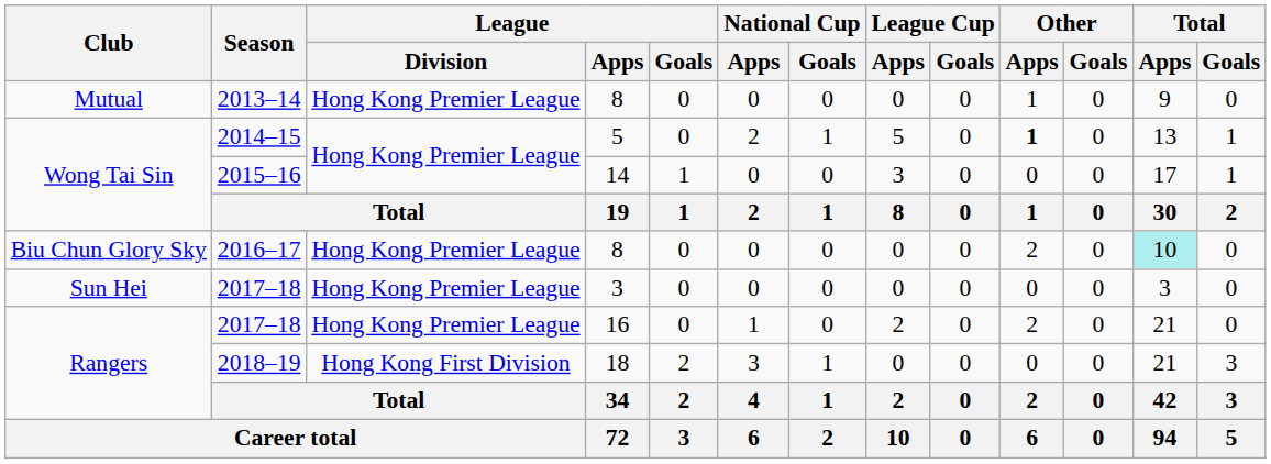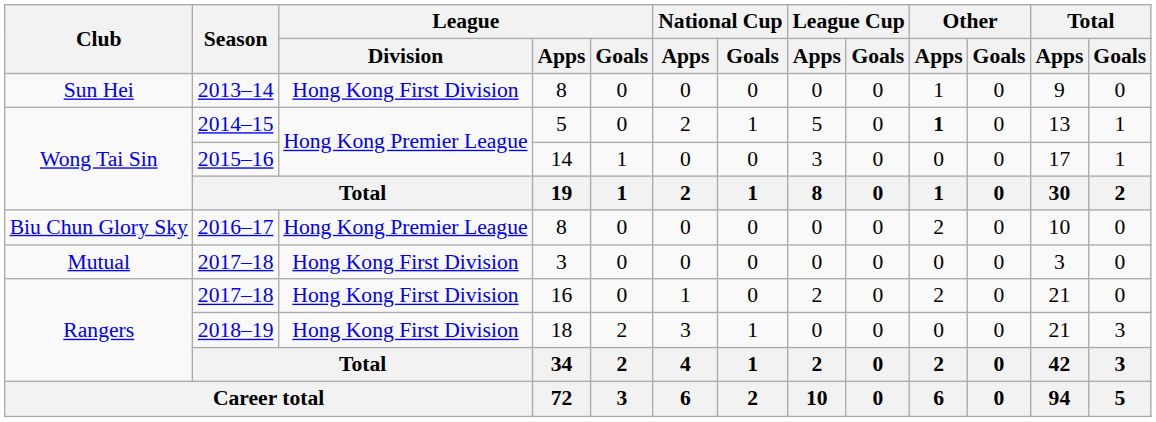 <table class="wikitable" style="text-align: center">
 <tr>
 <th rowspan="2">Club</th>
 <th rowspan="2">Season</th>
 <th colspan="3">League</th>
 <th colspan="2">National Cup</th>
 <th colspan="2">League Cup</th>
 <th colspan="2">Other</th>
 <th colspan="2">Total</th>
 </tr>
 <tr>
 <th>Division</th>
 <th>Apps</th>
 <th>Goals</th>
 <th>Apps</th>
 <th>Goals</th>
 <th>Apps</th>
 <th>Goals</th>
 <th>Apps</th>
 <th>Goals</th>
 <th>Apps</th>
 <th>Goals</th>
 </tr>
 <tr>
-<td><a href='#'>Mutual</a></td>
+<td><a href='#'>Sun Hei</a></td>
 <td><a href='#'>2013–14</a></td>
-<td><a href='#'>Hong Kong Premier League</a></td>
+<td><a href='#'>Hong Kong First Division</a></td>
 <td>8</td>
 <td>0</td>
 <td>0</td>
 <td>0</td>
 <td>0</td>
 <td>0</td>
 <td>1</td>
 <td>0</td>
 <td>9</td>
 <td>0</td>
 </tr>
 <tr>
 <td rowspan="3"><a href='#'>Wong Tai Sin</a></td>
 <td><a href='#'>2014–15</a></td>
 <td rowspan="2"><a href='#'>Hong Kong Premier League</a></td>
 <td>5</td>
 <td>0</td>
 <td>2</td>
 <td>1</td>
 <td>5</td>
 <td>0</td>
 <td><strong>1</strong></td>
 <td>0</td>
 <td>13</td>
 <td>1</td>
 </tr>
 <tr>
 <td><a href='#'>2015–16</a></td>
 <td>14</td>
 <td>1</td>
 <td>0</td>
 <td>0</td>
 <td>3</td>
 <td>0</td>
 <td>0</td>
 <td>0</td>
 <td>17</td>
 <td>1</td>
 </tr>
 <tr>
 <th colspan=2>Total</th>
 <th>19</th>
 <th>1</th>
 <th>2</th>
 <th>1</th>
 <th>8</th>
 <th>0</th>
 <th>1</th>
 <th>0</th>
 <th>30</th>
 <th>2</th>
 </tr>
 <tr>
 <td><a href='#'>Biu Chun Glory Sky</a></td>
 <td><a href='#'>2016–17</a></td>
 <td><a href='#'>Hong Kong Premier League</a></td>
 <td>8</td>
 <td>0</td>
 <td>0</td>
 <td>0</td>
 <td>0</td>
 <td>0</td>
 <td>2</td>
 <td>0</td>
-<td style="background: paleturquoise;">10</td>
+<td>10</td>
 <td>0</td>
 </tr>
 <tr>
-<td><a href='#'>Sun Hei</a></td>
+<td><a href='#'>Mutual</a></td>
 <td><a href='#'>2017–18</a></td>
-<td><a href='#'>Hong Kong Premier League</a></td>
+<td><a href='#'>Hong Kong First Division</a></td>
 <td>3</td>
 <td>0</td>
 <td>0</td>
 <td>0</td>
 <td>0</td>
 <td>0</td>
 <td>0</td>
 <td>0</td>
 <td>3</td>
 <td>0</td>
 </tr>
 <tr>
 <td rowspan="3"><a href='#'>Rangers</a></td>
 <td><a href='#'>2017–18</a></td>
-<td><a href='#'>Hong Kong Premier League</a></td>
+<td><a href='#'>Hong Kong First Division</a></td>
 <td>16</td>
 <td>0</td>
 <td>1</td>
 <td>0</td>
 <td>2</td>
 <td>0</td>
 <td>2</td>
 <td>0</td>
 <td>21</td>
 <td>0</td>
 </tr>
 <tr>
 <td><a href='#'>2018–19</a></td>
 <td><a href='#'>Hong Kong First Division</a></td>
 <td>18</td>
 <td>2</td>
 <td>3</td>
 <td>1</td>
 <td>0</td>
 <td>0</td>
 <td>0</td>
 <td>0</td>
 <td>21</td>
 <td>3</td>
 </tr>
 <tr>
 <th colspan=2>Total</th>
 <th>34</th>
 <th>2</th>
 <th>4</th>
 <th>1</th>
 <th>2</th>
 <th>0</th>
 <th>2</th>
 <th>0</th>
 <th>42</th>
 <th>3</th>
 </tr>
 <tr>
 <th colspan=3>Career total</th>
 <th>72</th>
 <th>3</th>
 <th>6</th>
 <th>2</th>
 <th>10</th>
 <th>0</th>
 <th>6</th>
 <th>0</th>
 <th>94</th>
 <th>5</th>
 </tr>
 </table>
